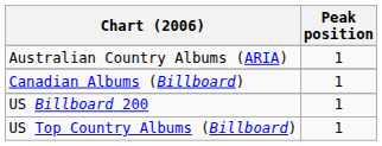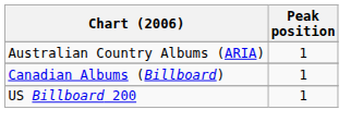 <table class="wikitable sortable">
 <tr>
 <th>Chart (2006)</th>
 <th>Peak<br>position</th>
 </tr>
 <tr>
 </tr>
 <tr>
 <td>Australian Country Albums (<a href='#'>ARIA</a>)</td>
 <td align=center>1</td>
 </tr>
 <tr>
 </tr>
 <tr>
 </tr>
 <tr>
 <td><a href='#'>Canadian Albums</a> (<em><a href='#'>Billboard</a></em>)</td>
 <td align=center>1</td>
 </tr>
 <tr>
 </tr>
 <tr>
 </tr>
 <tr>
 </tr>
 <tr>
 </tr>
 <tr>
 </tr>
 <tr>
 </tr>
 <tr>
 </tr>
 <tr>
 </tr>
 <tr>
 </tr>
 <tr>
 </tr>
 <tr>
 </tr>
 <tr>
 <td>US <a href='#'><em>Billboard</em> 200</a></td>
 <td align=center>1</td>
 </tr>
-<tr>
-<td>US <a href='#'>Top Country Albums</a> (<em><a href='#'>Billboard</a></em>)</td>
-<td align=center>1</td>
-</tr>
 </table>
